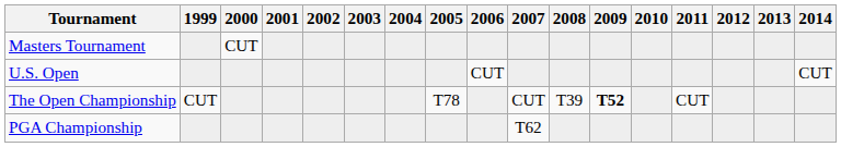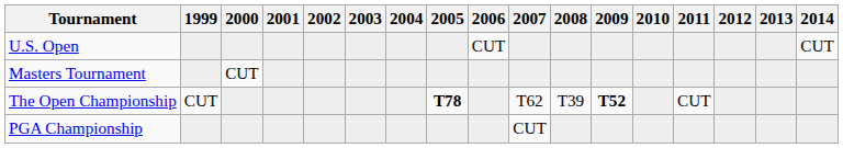 <table class="wikitable" style="font-size:95%;text-align:center;">
 <tr>
 <th>Tournament</th>
 <th>1999</th>
 <th>2000</th>
 <th>2001</th>
 <th>2002</th>
 <th>2003</th>
 <th>2004</th>
 <th>2005</th>
 <th>2006</th>
 <th>2007</th>
 <th>2008</th>
 <th>2009</th>
 <th>2010</th>
 <th>2011</th>
 <th>2012</th>
 <th>2013</th>
 <th>2014</th>
 </tr>
 <tr>
+<td align=left><a href='#'>U.S. Open</a></td>
+<td style="background:#eeeeee;"></td>
+<td style="background:#eeeeee;"></td>
+<td style="background:#eeeeee;"></td>
+<td style="background:#eeeeee;"></td>
+<td style="background:#eeeeee;"></td>
+<td style="background:#eeeeee;"></td>
+<td style="background:#eeeeee;"></td>
+<td>CUT</td>
+<td style="background:#eeeeee;"></td>
+<td style="background:#eeeeee;"></td>
+<td style="background:#eeeeee;"></td>
+<td style="background:#eeeeee;"></td>
+<td style="background:#eeeeee;"></td>
+<td style="background:#eeeeee;"></td>
+<td style="background:#eeeeee;"></td>
+<td>CUT</td>
+</tr>
+<tr>
 <td align=left><a href='#'>Masters Tournament</a></td>
 <td style="background:#eeeeee;"></td>
 <td>CUT</td>
 <td style="background:#eeeeee;"></td>
 <td style="background:#eeeeee;"></td>
 <td style="background:#eeeeee;"></td>
 <td style="background:#eeeeee;"></td>
 <td style="background:#eeeeee;"></td>
 <td style="background:#eeeeee;"></td>
 <td style="background:#eeeeee;"></td>
 <td style="background:#eeeeee;"></td>
 <td style="background:#eeeeee;"></td>
 <td style="background:#eeeeee;"></td>
 <td style="background:#eeeeee;"></td>
 <td style="background:#eeeeee;"></td>
 <td style="background:#eeeeee;"></td>
 <td style="background:#eeeeee;"></td>
 </tr>
 <tr>
-<td align=left><a href='#'>U.S. Open</a></td>
-<td style="background:#eeeeee;"></td>
-<td style="background:#eeeeee;"></td>
-<td style="background:#eeeeee;"></td>
-<td style="background:#eeeeee;"></td>
-<td style="background:#eeeeee;"></td>
-<td style="background:#eeeeee;"></td>
-<td style="background:#eeeeee;"></td>
-<td>CUT</td>
-<td style="background:#eeeeee;"></td>
-<td style="background:#eeeeee;"></td>
-<td style="background:#eeeeee;"></td>
-<td style="background:#eeeeee;"></td>
-<td style="background:#eeeeee;"></td>
-<td style="background:#eeeeee;"></td>
-<td style="background:#eeeeee;"></td>
-<td>CUT</td>
-</tr>
-<tr>
 <td align=left><a href='#'>The Open Championship</a></td>
 <td>CUT</td>
 <td style="background:#eeeeee;"></td>
 <td style="background:#eeeeee;"></td>
 <td style="background:#eeeeee;"></td>
 <td style="background:#eeeeee;"></td>
 <td style="background:#eeeeee;"></td>
-<td>T78</td>
+<td><strong>T78</strong></td>
 <td style="background:#eeeeee;"></td>
-<td>CUT</td>
+<td>T62</td>
 <td>T39</td>
 <td><strong>T52</strong></td>
 <td style="background:#eeeeee;"></td>
 <td>CUT</td>
 <td style="background:#eeeeee;"></td>
 <td style="background:#eeeeee;"></td>
 <td style="background:#eeeeee;"></td>
 </tr>
 <tr>
 <td align=left><a href='#'>PGA Championship</a></td>
 <td style="background:#eeeeee;"></td>
 <td style="background:#eeeeee;"></td>
 <td style="background:#eeeeee;"></td>
 <td style="background:#eeeeee;"></td>
 <td style="background:#eeeeee;"></td>
 <td style="background:#eeeeee;"></td>
 <td style="background:#eeeeee;"></td>
 <td style="background:#eeeeee;"></td>
-<td>T62</td>
+<td>CUT</td>
 <td style="background:#eeeeee;"></td>
 <td style="background:#eeeeee;"></td>
 <td style="background:#eeeeee;"></td>
 <td style="background:#eeeeee;"></td>
 <td style="background:#eeeeee;"></td>
 <td style="background:#eeeeee;"></td>
 <td style="background:#eeeeee;"></td>
 </tr>
 </table>
